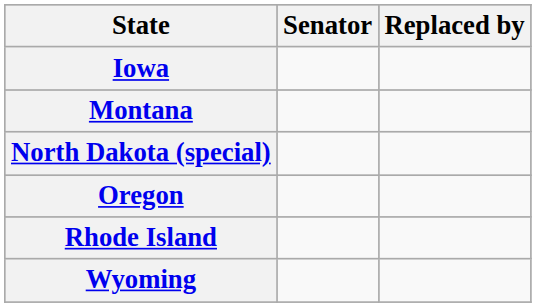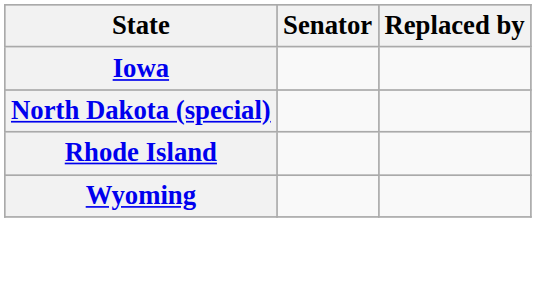 <table class="wikitable sortable plainrowheaders">
 <tr>
 <th scope="col">State</th>
 <th scope="col">Senator</th>
 <th scope="col">Replaced by</th>
 </tr>
 <tr>
 <th><a href='#'>Iowa</a></th>
 <td></td>
 <td></td>
 </tr>
 <tr>
-<th><a href='#'>Montana</a></th>
-<td></td>
-<td></td>
-</tr>
-<tr>
 <th><a href='#'>North Dakota (special)</a></th>
-<td></td>
-<td></td>
-</tr>
-<tr>
-<th><a href='#'>Oregon</a></th>
 <td></td>
 <td></td>
 </tr>
 <tr>
 <th><a href='#'>Rhode Island</a></th>
 <td></td>
 <td></td>
 </tr>
 <tr>
 <th><a href='#'>Wyoming</a></th>
 <td></td>
 <td></td>
 </tr>
 </table>
